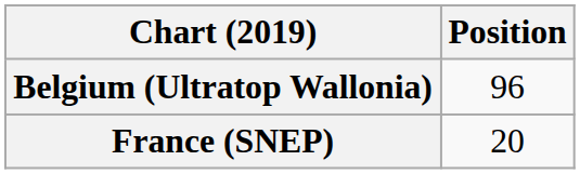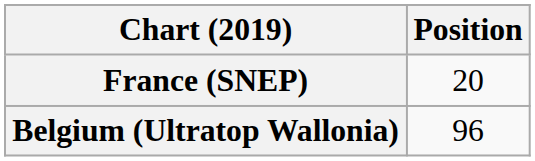 <table class="wikitable sortable plainrowheaders" style="text-align:center">
 <tr>
 <th scope="col">Chart (2019)</th>
 <th scope="col">Position</th>
 </tr>
 <tr>
+<th scope="row">France (SNEP)</th>
+<td>20</td>
+</tr>
+<tr>
 <th scope="row">Belgium (Ultratop Wallonia)</th>
 <td>96</td>
 </tr>
-<tr>
-<th scope="row">France (SNEP)</th>
-<td>20</td>
-</tr>
 </table>
